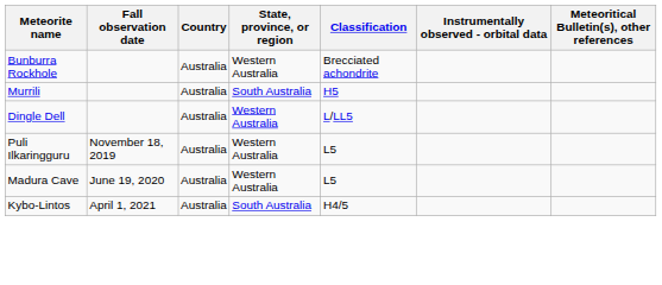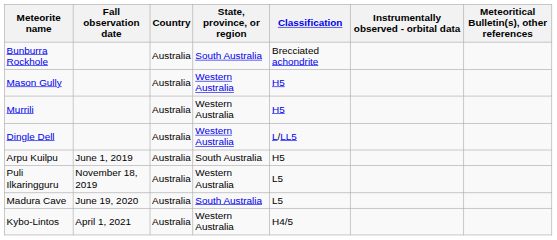 <table class="wikitable sortable" style="width:100%;margin:0.5em 0;">
 <tr>
 <th scope="col">Meteorite name</th>
 <th scope="col">Fall observation date</th>
 <th scope="col">Country</th>
 <th scope="col">State, province, or region</th>
 <th scope="col"><a href='#'>Classification</a></th>
 <th>Instrumentally observed - orbital data</th>
 <th scope="col">Meteoritical<br> Bulletin(s), other references</th>
 </tr>
 <tr id="x-Bunburra-Rockhole">
 <td><a href='#'>Bunburra Rockhole</a></td>
 <td></td>
 <td>Australia</td>
-<td>Western Australia</td>
+<td><a href='#'>South Australia</a></td>
 <td>Brecciated <a href='#'>achondrite</a></td>
+<td></td>
+<td> </td>
+</tr>
+<tr id="x-Mason-Gully">
+<td><a href='#'>Mason Gully</a></td>
+<td></td>
+<td>Australia</td>
+<td><a href='#'>Western Australia</a></td>
+<td><a href='#'>H5</a></td>
 <td></td>
 <td> </td>
 </tr>
 <tr id="x-Murrili">
 <td><a href='#'>Murrili</a></td>
 <td></td>
 <td>Australia</td>
-<td><a href='#'>South Australia</a></td>
+<td>Western Australia</td>
 <td><a href='#'>H5</a></td>
 <td></td>
 <td> </td>
 </tr>
 <tr id="x-Dingle Dell">
 <td><a href='#'>Dingle Dell</a></td>
 <td></td>
 <td>Australia</td>
 <td><a href='#'>Western Australia</a></td>
 <td><a href='#'>L</a>/<a href='#'>LL5</a></td>
 <td></td>
 <td> </td>
 </tr>
 <tr>
+<td>Arpu Kuilpu</td>
+<td>June 1, 2019</td>
+<td>Australia</td>
+<td>South Australia</td>
+<td>H5</td>
+<td></td>
+<td></td>
+</tr>
+<tr>
 <td>Puli Ilkaringguru</td>
 <td>November 18, 2019</td>
 <td>Australia</td>
 <td>Western Australia</td>
 <td>L5</td>
 <td></td>
 <td></td>
 </tr>
 <tr>
 <td>Madura Cave</td>
 <td>June 19, 2020</td>
 <td>Australia</td>
-<td>Western Australia</td>
+<td><a href='#'>South Australia</a></td>
 <td>L5</td>
 <td></td>
 <td></td>
 </tr>
 <tr>
 <td>Kybo-Lintos</td>
 <td>April 1, 2021</td>
 <td>Australia</td>
-<td><a href='#'>South Australia</a></td>
+<td>Western Australia</td>
 <td>H4/5</td>
 <td></td>
 <td></td>
 </tr>
 </table>
